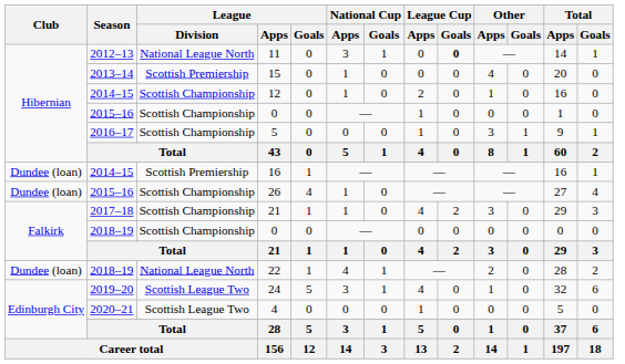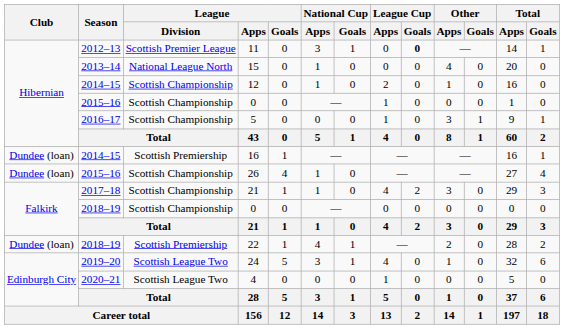 <table class=wikitable style=text-align:center>
 <tr>
 <th rowspan=2>Club</th>
 <th rowspan=2>Season</th>
 <th colspan=3>League</th>
 <th colspan=2>National Cup</th>
 <th colspan=2>League Cup</th>
 <th colspan=2>Other</th>
 <th colspan=2>Total</th>
 </tr>
 <tr>
 <th>Division</th>
 <th>Apps</th>
 <th>Goals</th>
 <th>Apps</th>
 <th>Goals</th>
 <th>Apps</th>
 <th>Goals</th>
 <th>Apps</th>
 <th>Goals</th>
 <th>Apps</th>
 <th>Goals</th>
 </tr>
 <tr>
 <td rowspan=6><a href='#'>Hibernian</a></td>
 <td><a href='#'>2012–13</a></td>
-<td><a href='#'>National League North</a></td>
+<td><a href='#'>Scottish Premier League</a></td>
 <td>11</td>
 <td>0</td>
 <td>3</td>
 <td>1</td>
 <td>0</td>
 <td><strong>0</strong></td>
 <td colspan=2>—</td>
 <td>14</td>
 <td>1</td>
 </tr>
 <tr>
 <td><a href='#'>2013–14</a></td>
-<td><a href='#'>Scottish Premiership</a></td>
+<td><a href='#'>National League North</a></td>
 <td>15</td>
 <td>0</td>
 <td>1</td>
 <td>0</td>
 <td>0</td>
 <td>0</td>
 <td>4</td>
 <td>0</td>
 <td>20</td>
 <td>0</td>
 </tr>
 <tr>
 <td><a href='#'>2014–15</a></td>
 <td><a href='#'>Scottish Championship</a></td>
 <td>12</td>
 <td>0</td>
 <td>1</td>
 <td>0</td>
 <td>2</td>
 <td>0</td>
 <td>1</td>
 <td>0</td>
 <td>16</td>
 <td>0</td>
 </tr>
 <tr>
 <td><a href='#'>2015–16</a></td>
 <td>Scottish Championship</td>
 <td>0</td>
 <td>0</td>
 <td colspan=2>—</td>
 <td>1</td>
 <td>0</td>
 <td>0</td>
 <td>0</td>
 <td>1</td>
 <td>0</td>
 </tr>
 <tr>
 <td><a href='#'>2016–17</a></td>
 <td>Scottish Championship</td>
 <td>5</td>
 <td>0</td>
 <td>0</td>
 <td>0</td>
 <td>1</td>
 <td>0</td>
 <td>3</td>
 <td>1</td>
 <td>9</td>
 <td>1</td>
 </tr>
 <tr>
 <th colspan=2>Total</th>
 <th>43</th>
 <th>0</th>
 <th>5</th>
 <th>1</th>
 <th>4</th>
 <th>0</th>
 <th>8</th>
 <th>1</th>
 <th>60</th>
 <th>2</th>
 </tr>
 <tr>
 <td><a href='#'>Dundee</a> (loan)</td>
 <td><a href='#'>2014–15</a></td>
 <td>Scottish Premiership</td>
 <td>16</td>
 <td>1</td>
 <td colspan=2>—</td>
 <td colspan=2>—</td>
 <td colspan=2>—</td>
 <td>16</td>
 <td>1</td>
 </tr>
 <tr>
 <td><a href='#'>Dundee</a> (loan)</td>
 <td><a href='#'>2015–16</a></td>
 <td>Scottish Championship</td>
 <td>26</td>
 <td>4</td>
 <td>1</td>
 <td>0</td>
 <td colspan=2>—</td>
 <td colspan=2>—</td>
 <td>27</td>
 <td>4</td>
 </tr>
 <tr>
 <td rowspan=3><a href='#'>Falkirk</a></td>
 <td><a href='#'>2017–18</a></td>
 <td>Scottish Championship</td>
 <td>21</td>
 <td>1</td>
 <td>1</td>
 <td>0</td>
 <td>4</td>
 <td>2</td>
 <td>3</td>
 <td>0</td>
 <td>29</td>
 <td>3</td>
 </tr>
 <tr>
 <td><a href='#'>2018–19</a></td>
 <td>Scottish Championship</td>
 <td>0</td>
 <td>0</td>
 <td colspan=2>—</td>
 <td>0</td>
 <td>0</td>
 <td>0</td>
 <td>0</td>
 <td>0</td>
 <td>0</td>
 </tr>
 <tr>
 <th colspan=2>Total</th>
 <th>21</th>
 <th>1</th>
 <th>1</th>
 <th>0</th>
 <th>4</th>
 <th>2</th>
 <th>3</th>
 <th>0</th>
 <th>29</th>
 <th>3</th>
 </tr>
 <tr>
 <td><a href='#'>Dundee</a> (loan)</td>
 <td><a href='#'>2018–19</a></td>
-<td><a href='#'>National League North</a></td>
+<td><a href='#'>Scottish Premiership</a></td>
 <td>22</td>
 <td>1</td>
 <td>4</td>
 <td>1</td>
 <td colspan=2>—</td>
 <td>2</td>
 <td>0</td>
 <td>28</td>
 <td>2</td>
 </tr>
 <tr>
 <td rowspan=3><a href='#'>Edinburgh City</a></td>
 <td><a href='#'>2019–20</a></td>
 <td><a href='#'>Scottish League Two</a></td>
 <td>24</td>
 <td>5</td>
 <td>3</td>
 <td>1</td>
 <td>4</td>
 <td>0</td>
 <td>1</td>
 <td>0</td>
 <td>32</td>
 <td>6</td>
 </tr>
 <tr>
 <td><a href='#'>2020–21</a></td>
 <td>Scottish League Two</td>
 <td>4</td>
 <td>0</td>
 <td>0</td>
 <td>0</td>
 <td>1</td>
 <td>0</td>
 <td>0</td>
 <td>0</td>
 <td>5</td>
 <td>0</td>
 </tr>
 <tr>
 <th colspan=2>Total</th>
 <th>28</th>
 <th>5</th>
 <th>3</th>
 <th>1</th>
 <th>5</th>
 <th>0</th>
 <th>1</th>
 <th>0</th>
 <th>37</th>
 <th>6</th>
 </tr>
 <tr>
 <th colspan=3>Career total</th>
 <th>156</th>
 <th>12</th>
 <th>14</th>
 <th>3</th>
 <th>13</th>
 <th>2</th>
 <th>14</th>
 <th>1</th>
 <th>197</th>
 <th>18</th>
 </tr>
 </table>
